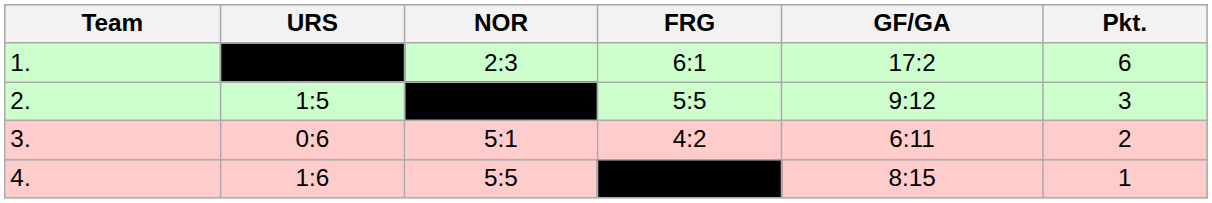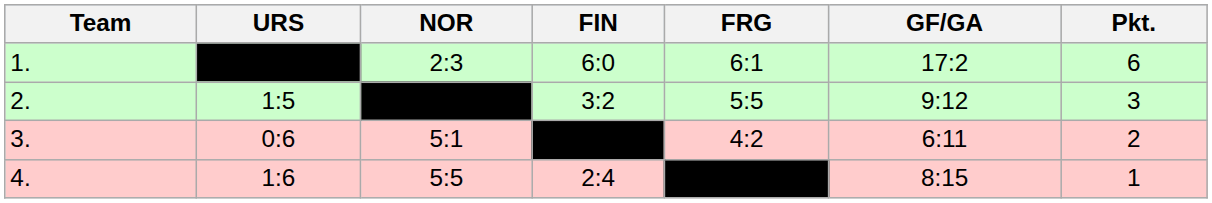 <table class="wikitable" bgcolor="#EFEFFF" width="50%">
 <tr bgcolor="#BCD2EE">
 <th>Team</th>
 <th>URS</th>
 <th>NOR</th>
+<th>FIN</th>
 <th>FRG</th>
 <th>GF/GA</th>
 <th>Pkt.</th>
 </tr>
 <tr bgcolor="#ccffcc" align="center">
 <td align="left">1. </td>
 <td style="background:#000000;"></td>
 <td>2:3</td>
+<td>6:0</td>
 <td>6:1</td>
 <td>17:2</td>
 <td>6</td>
 </tr>
 <tr bgcolor="#ccffcc" align="center">
 <td align="left">2. </td>
 <td>1:5</td>
 <td style="background:#000000;"></td>
+<td>3:2</td>
 <td>5:5</td>
 <td>9:12</td>
 <td>3</td>
 </tr>
 <tr bgcolor="#ffcccc" align="center">
 <td align="left">3. </td>
 <td>0:6</td>
 <td>5:1</td>
+<td style="background:#000000;"></td>
 <td>4:2</td>
 <td>6:11</td>
 <td>2</td>
 </tr>
 <tr bgcolor="#ffcccc" align="center">
 <td align="left">4. </td>
 <td>1:6</td>
 <td>5:5</td>
+<td>2:4</td>
 <td style="background:#000000;"></td>
 <td>8:15</td>
 <td>1</td>
 </tr>
 </table>
